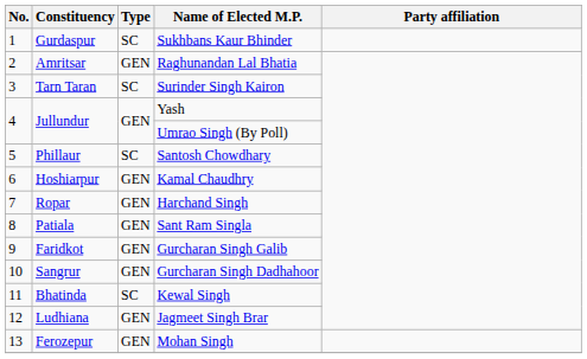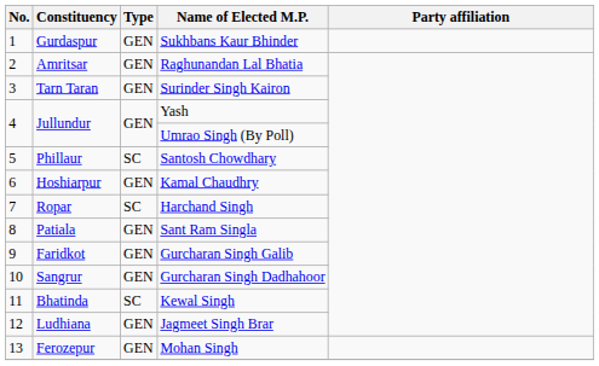 <table class="wikitable" style="font-size:95%;">
 <tr>
 <th>No.</th>
 <th>Constituency</th>
 <th>Type</th>
 <th>Name of Elected M.P.</th>
 <th colspan="2" style="width:18em">Party affiliation</th>
 </tr>
 <tr>
 <td>1</td>
 <td><a href='#'>Gurdaspur</a></td>
-<td>SC</td>
+<td>GEN</td>
 <td><a href='#'>Sukhbans Kaur Bhinder</a></td>
 <td></td>
 </tr>
 <tr>
 <td>2</td>
 <td><a href='#'>Amritsar</a></td>
 <td>GEN</td>
 <td><a href='#'>Raghunandan Lal Bhatia</a></td>
 </tr>
 <tr>
 <td>3</td>
 <td><a href='#'>Tarn Taran</a></td>
-<td>SC</td>
+<td>GEN</td>
 <td><a href='#'>Surinder Singh Kairon</a></td>
 </tr>
 <tr>
 <td rowspan=2>4</td>
 <td rowspan=2><a href='#'>Jullundur</a></td>
 <td rowspan=2>GEN</td>
 <td>Yash</td>
 </tr>
 <tr>
 <td><a href='#'>Umrao Singh</a> (By Poll)</td>
 </tr>
 <tr>
 <td>5</td>
 <td><a href='#'>Phillaur</a></td>
 <td>SC</td>
 <td><a href='#'>Santosh Chowdhary</a></td>
 </tr>
 <tr>
 <td>6</td>
 <td><a href='#'>Hoshiarpur</a></td>
 <td>GEN</td>
 <td><a href='#'>Kamal Chaudhry</a></td>
 </tr>
 <tr>
 <td>7</td>
 <td><a href='#'>Ropar</a></td>
-<td>GEN</td>
+<td>SC</td>
 <td><a href='#'>Harchand Singh</a></td>
 </tr>
 <tr>
 <td>8</td>
 <td><a href='#'>Patiala</a></td>
 <td>GEN</td>
 <td><a href='#'>Sant Ram Singla</a></td>
 </tr>
 <tr>
 <td>9</td>
 <td><a href='#'>Faridkot</a></td>
 <td>GEN</td>
 <td><a href='#'>Gurcharan Singh Galib</a></td>
 </tr>
 <tr>
 <td>10</td>
 <td><a href='#'>Sangrur</a></td>
 <td>GEN</td>
 <td><a href='#'>Gurcharan Singh Dadhahoor</a></td>
 </tr>
 <tr>
 <td>11</td>
 <td><a href='#'>Bhatinda</a></td>
 <td>SC</td>
 <td><a href='#'>Kewal Singh</a></td>
 </tr>
 <tr>
 <td>12</td>
 <td><a href='#'>Ludhiana</a></td>
 <td>GEN</td>
 <td><a href='#'>Jagmeet Singh Brar</a></td>
 </tr>
 <tr>
 <td>13</td>
 <td><a href='#'>Ferozepur</a></td>
 <td>GEN</td>
 <td><a href='#'>Mohan Singh</a></td>
 <td></td>
 </tr>
 <tr>
 </tr>
 </table>
